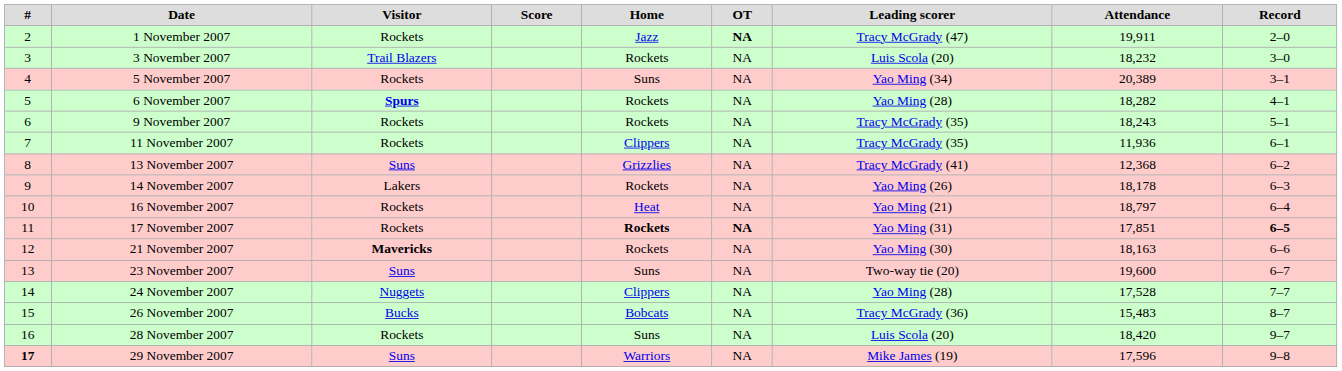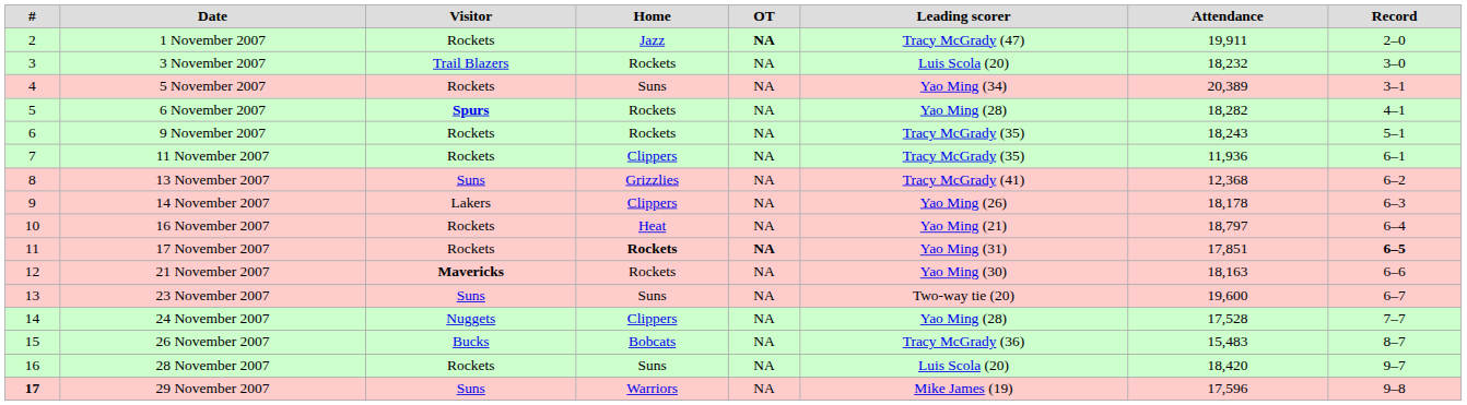 <table class="wikitable" width="80%">
 <tr align="center"  bgcolor="#dddddd">
 <td><strong>#</strong></td>
 <td><strong>Date</strong></td>
 <td><strong>Visitor</strong></td>
-<td><strong>Score</strong></td>
 <td><strong>Home</strong></td>
 <td><strong>OT</strong></td>
 <td><strong>Leading scorer</strong></td>
 <td><strong>Attendance</strong></td>
 <td><strong>Record</strong></td>
 </tr>
 <tr align="center" bgcolor="#ccffcc">
 <td>2</td>
 <td>1 November 2007</td>
 <td>Rockets</td>
-<td></td>
 <td><a href='#'>Jazz</a></td>
 <td><strong>NA</strong></td>
 <td><a href='#'>Tracy McGrady</a> (47)</td>
 <td>19,911</td>
 <td>2–0</td>
 </tr>
 <tr align="center" bgcolor="#ccffcc">
 <td>3</td>
 <td>3 November 2007</td>
 <td><a href='#'>Trail Blazers</a></td>
-<td></td>
 <td>Rockets</td>
 <td>NA</td>
 <td><a href='#'>Luis Scola</a> (20)</td>
 <td>18,232</td>
 <td>3–0</td>
 </tr>
 <tr align="center" bgcolor="#ffcccc">
 <td>4</td>
 <td>5 November 2007</td>
 <td>Rockets</td>
-<td></td>
 <td>Suns</td>
 <td>NA</td>
 <td><a href='#'>Yao Ming</a> (34)</td>
 <td>20,389</td>
 <td>3–1</td>
 </tr>
 <tr align="center" bgcolor="#ccffcc">
 <td>5</td>
 <td>6 November 2007</td>
 <td><strong><a href='#'>Spurs</a></strong></td>
-<td></td>
 <td>Rockets</td>
 <td>NA</td>
 <td><a href='#'>Yao Ming</a> (28)</td>
 <td>18,282</td>
 <td>4–1</td>
 </tr>
 <tr align="center" bgcolor="#ccffcc">
 <td>6</td>
 <td>9 November 2007</td>
 <td>Rockets</td>
-<td></td>
 <td>Rockets</td>
 <td>NA</td>
 <td><a href='#'>Tracy McGrady</a> (35)</td>
 <td>18,243</td>
 <td>5–1</td>
 </tr>
 <tr align="center" bgcolor="#ccffcc">
 <td>7</td>
 <td>11 November 2007</td>
 <td>Rockets</td>
-<td></td>
 <td><a href='#'>Clippers</a></td>
 <td>NA</td>
 <td><a href='#'>Tracy McGrady</a> (35)</td>
 <td>11,936</td>
 <td>6–1</td>
 </tr>
 <tr align="center" bgcolor="#ffcccc">
 <td>8</td>
 <td>13 November 2007</td>
 <td><a href='#'>Suns</a></td>
-<td></td>
 <td><a href='#'>Grizzlies</a></td>
 <td>NA</td>
 <td><a href='#'>Tracy McGrady</a> (41)</td>
 <td>12,368</td>
 <td>6–2</td>
 </tr>
 <tr align="center" bgcolor="#ffcccc">
 <td>9</td>
 <td>14 November 2007</td>
 <td>Lakers</td>
-<td></td>
-<td>Rockets</td>
+<td><a href='#'>Clippers</a></td>
 <td>NA</td>
 <td><a href='#'>Yao Ming</a> (26)</td>
 <td>18,178</td>
 <td>6–3</td>
 </tr>
 <tr align="center" bgcolor="#ffcccc">
 <td>10</td>
 <td>16 November 2007</td>
 <td>Rockets</td>
-<td></td>
 <td><a href='#'>Heat</a></td>
 <td>NA</td>
 <td><a href='#'>Yao Ming</a> (21)</td>
 <td>18,797</td>
 <td>6–4</td>
 </tr>
 <tr align="center" bgcolor="#ffcccc">
 <td>11</td>
 <td>17 November 2007</td>
 <td>Rockets</td>
-<td></td>
 <td><strong>Rockets</strong></td>
 <td><strong>NA</strong></td>
 <td><a href='#'>Yao Ming</a> (31)</td>
 <td>17,851</td>
 <td><strong>6–5</strong></td>
 </tr>
 <tr align="center" bgcolor="#ffcccc">
 <td>12</td>
 <td>21 November 2007</td>
 <td><strong>Mavericks</strong></td>
-<td></td>
 <td>Rockets</td>
 <td>NA</td>
 <td><a href='#'>Yao Ming</a> (30)</td>
 <td>18,163</td>
 <td>6–6</td>
 </tr>
 <tr align="center" bgcolor="#ffcccc">
 <td>13</td>
 <td>23 November 2007</td>
 <td><a href='#'>Suns</a></td>
-<td></td>
 <td>Suns</td>
 <td>NA</td>
 <td>Two-way tie (20)</td>
 <td>19,600</td>
 <td>6–7</td>
 </tr>
 <tr align="center" bgcolor="#ccffcc">
 <td>14</td>
 <td>24 November 2007</td>
 <td><a href='#'>Nuggets</a></td>
-<td></td>
 <td><a href='#'>Clippers</a></td>
 <td>NA</td>
 <td><a href='#'>Yao Ming</a> (28)</td>
 <td>17,528</td>
 <td>7–7</td>
 </tr>
 <tr align="center" bgcolor="#ccffcc">
 <td>15</td>
 <td>26 November 2007</td>
 <td><a href='#'>Bucks</a></td>
-<td></td>
 <td><a href='#'>Bobcats</a></td>
 <td>NA</td>
 <td><a href='#'>Tracy McGrady</a> (36)</td>
 <td>15,483</td>
 <td>8–7</td>
 </tr>
 <tr align="center" bgcolor="#ccffcc">
 <td>16</td>
 <td>28 November 2007</td>
 <td>Rockets</td>
-<td></td>
 <td>Suns</td>
 <td>NA</td>
 <td><a href='#'>Luis Scola</a> (20)</td>
 <td>18,420</td>
 <td>9–7</td>
 </tr>
 <tr align="center" bgcolor="#ffcccc">
 <td><strong>17</strong></td>
 <td>29 November 2007</td>
 <td><a href='#'>Suns</a></td>
-<td></td>
 <td><a href='#'>Warriors</a></td>
 <td>NA</td>
 <td><a href='#'>Mike James</a> (19)</td>
 <td>17,596</td>
 <td>9–8</td>
 </tr>
 </table>
